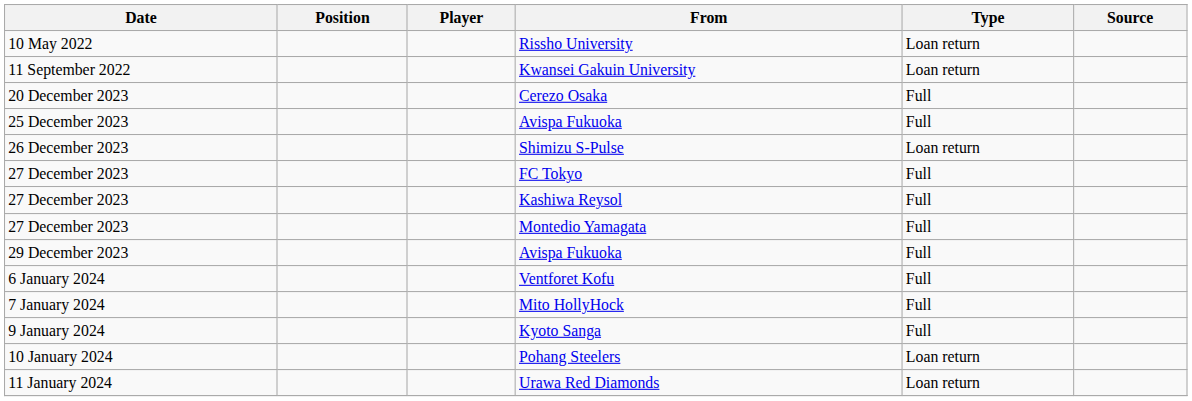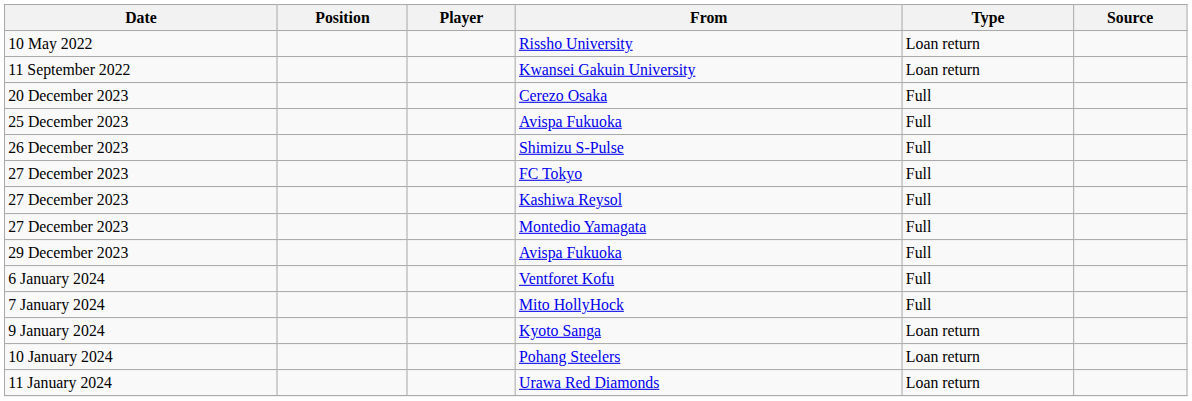 <table class="wikitable sortable" style="width:90%; text-align:center; font-size:95%; text-align:left;">
 <tr>
 <th>Date</th>
 <th>Position</th>
 <th>Player</th>
 <th>From</th>
 <th>Type</th>
 <th>Source</th>
 </tr>
 <tr>
 <td>10 May 2022</td>
 <td></td>
 <td></td>
 <td> <a href='#'>Rissho University</a></td>
 <td>Loan return</td>
 <td></td>
 </tr>
 <tr>
 <td>11 September 2022</td>
 <td></td>
 <td></td>
 <td> <a href='#'>Kwansei Gakuin University</a></td>
 <td>Loan return</td>
 <td></td>
 </tr>
 <tr>
 <td>20 December 2023</td>
 <td></td>
 <td></td>
 <td> <a href='#'>Cerezo Osaka</a></td>
 <td>Full</td>
 <td></td>
 </tr>
 <tr>
 <td>25 December 2023</td>
 <td></td>
 <td></td>
 <td> <a href='#'>Avispa Fukuoka</a></td>
 <td>Full</td>
 <td></td>
 </tr>
 <tr>
 <td>26 December 2023</td>
 <td></td>
 <td></td>
 <td> <a href='#'>Shimizu S-Pulse</a></td>
-<td>Loan return</td>
+<td>Full</td>
 <td></td>
 </tr>
 <tr>
 <td>27 December 2023</td>
 <td></td>
 <td></td>
 <td> <a href='#'>FC Tokyo</a></td>
 <td>Full</td>
 <td></td>
 </tr>
 <tr>
 <td>27 December 2023</td>
 <td></td>
 <td></td>
 <td> <a href='#'>Kashiwa Reysol</a></td>
 <td>Full</td>
 <td></td>
 </tr>
 <tr>
 <td>27 December 2023</td>
 <td></td>
 <td></td>
 <td> <a href='#'>Montedio Yamagata</a></td>
 <td>Full</td>
 <td></td>
 </tr>
 <tr>
 <td>29 December 2023</td>
 <td></td>
 <td></td>
 <td> <a href='#'>Avispa Fukuoka</a></td>
 <td>Full</td>
 <td></td>
 </tr>
 <tr>
 <td>6 January 2024</td>
 <td></td>
 <td></td>
 <td> <a href='#'>Ventforet Kofu</a></td>
 <td>Full</td>
 <td></td>
 </tr>
 <tr>
 <td>7 January 2024</td>
 <td></td>
 <td></td>
 <td> <a href='#'>Mito HollyHock</a></td>
 <td>Full</td>
 <td></td>
 </tr>
 <tr>
 <td>9 January 2024</td>
 <td></td>
 <td></td>
 <td> <a href='#'>Kyoto Sanga</a></td>
-<td>Full</td>
+<td>Loan return</td>
 <td></td>
 </tr>
 <tr>
 <td>10 January 2024</td>
 <td></td>
 <td></td>
 <td> <a href='#'>Pohang Steelers</a></td>
 <td>Loan return</td>
 <td></td>
 </tr>
 <tr>
 <td>11 January 2024</td>
 <td></td>
 <td></td>
 <td> <a href='#'>Urawa Red Diamonds</a></td>
 <td>Loan return</td>
 <td></td>
 </tr>
 <tr>
 </tr>
 </table>
